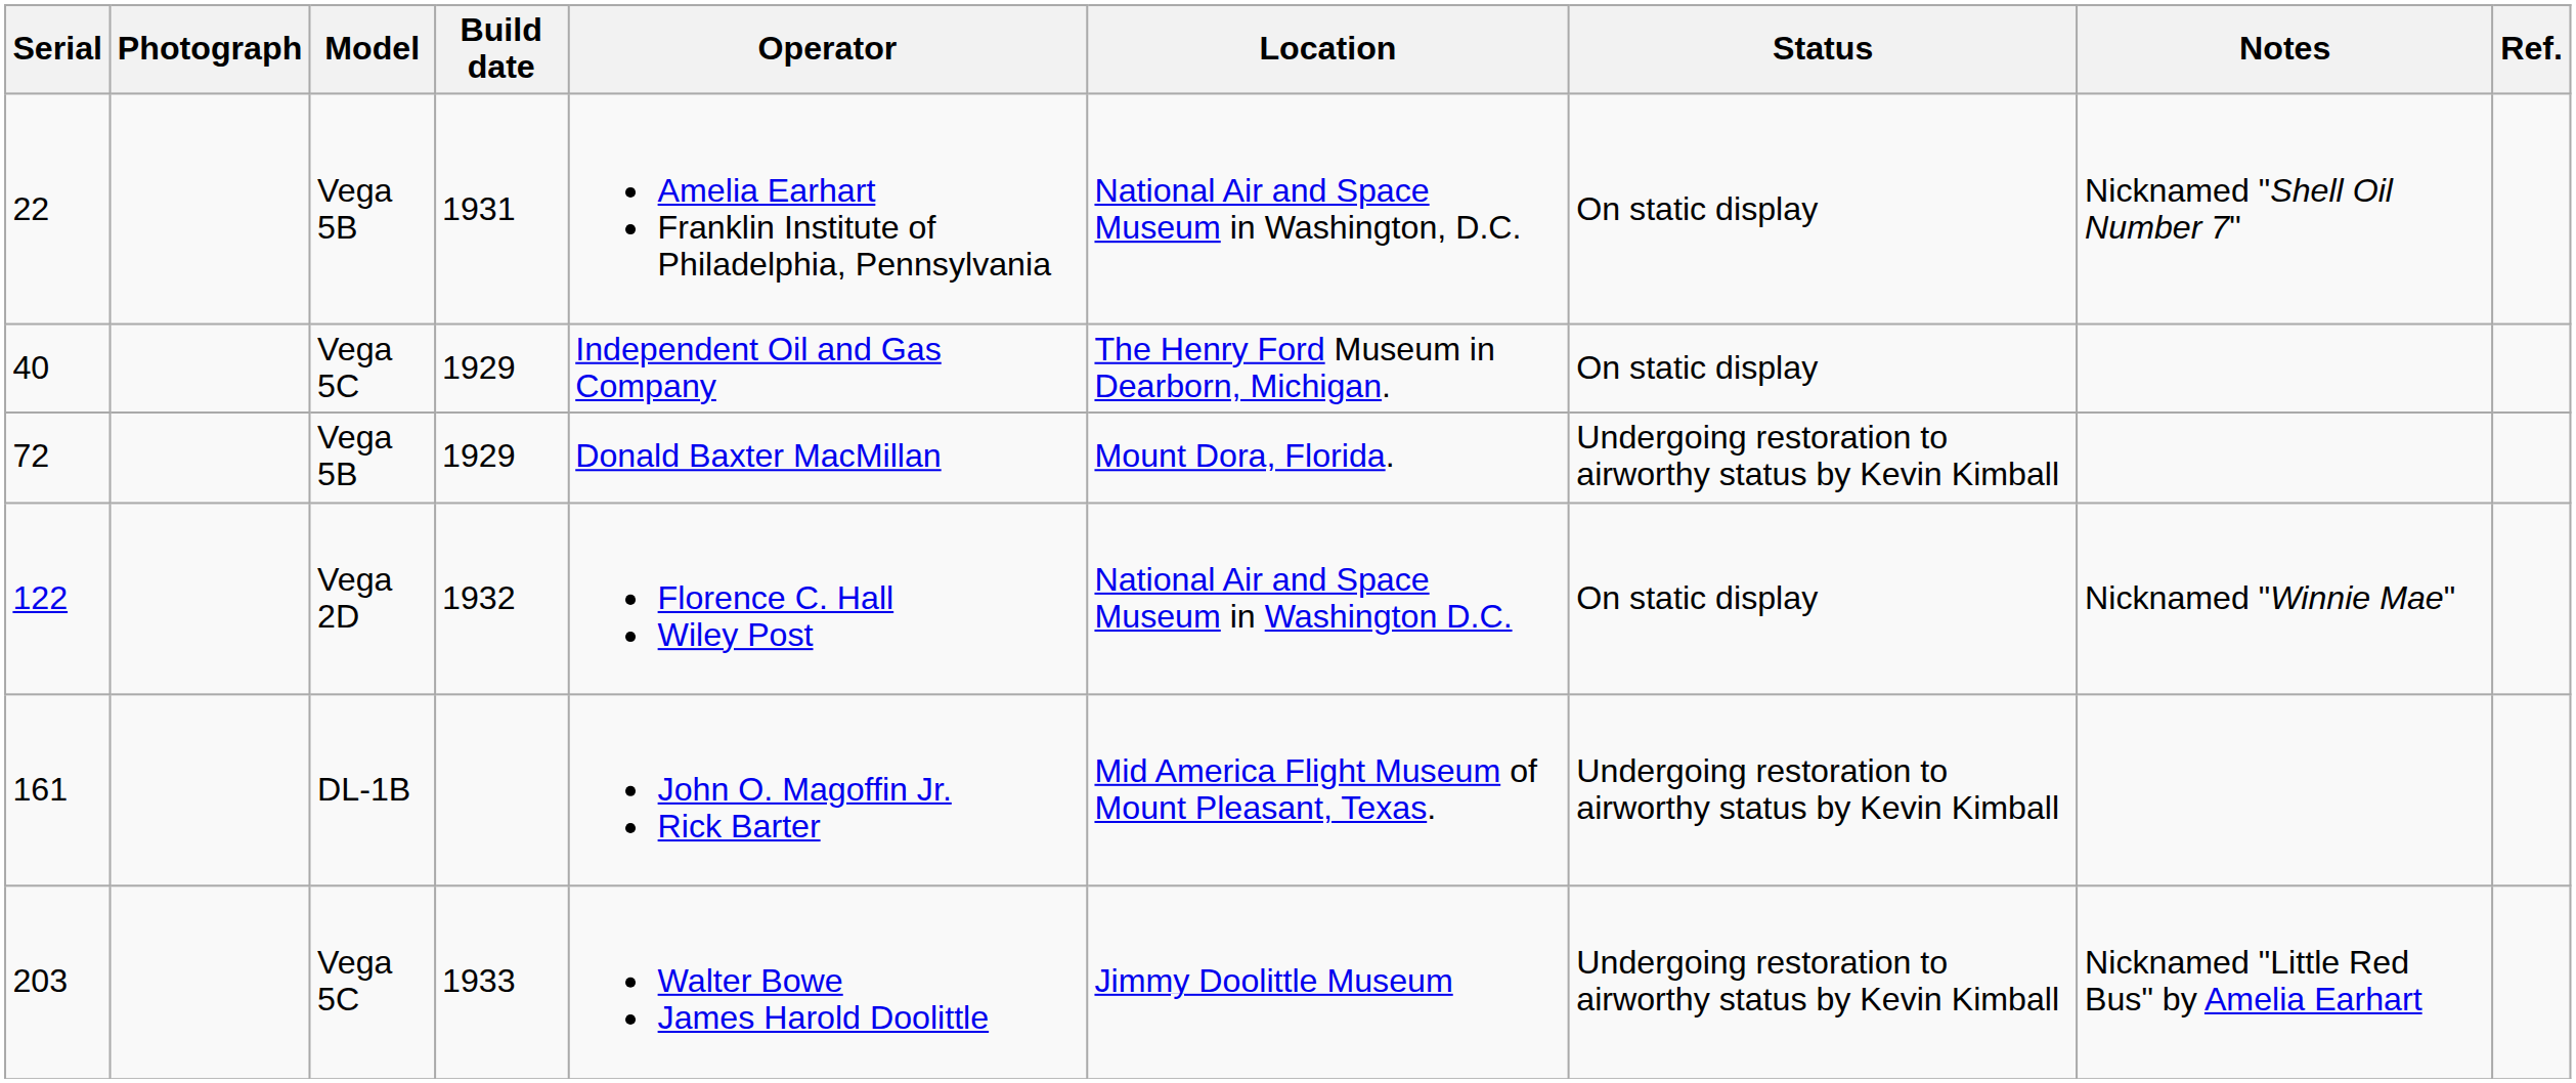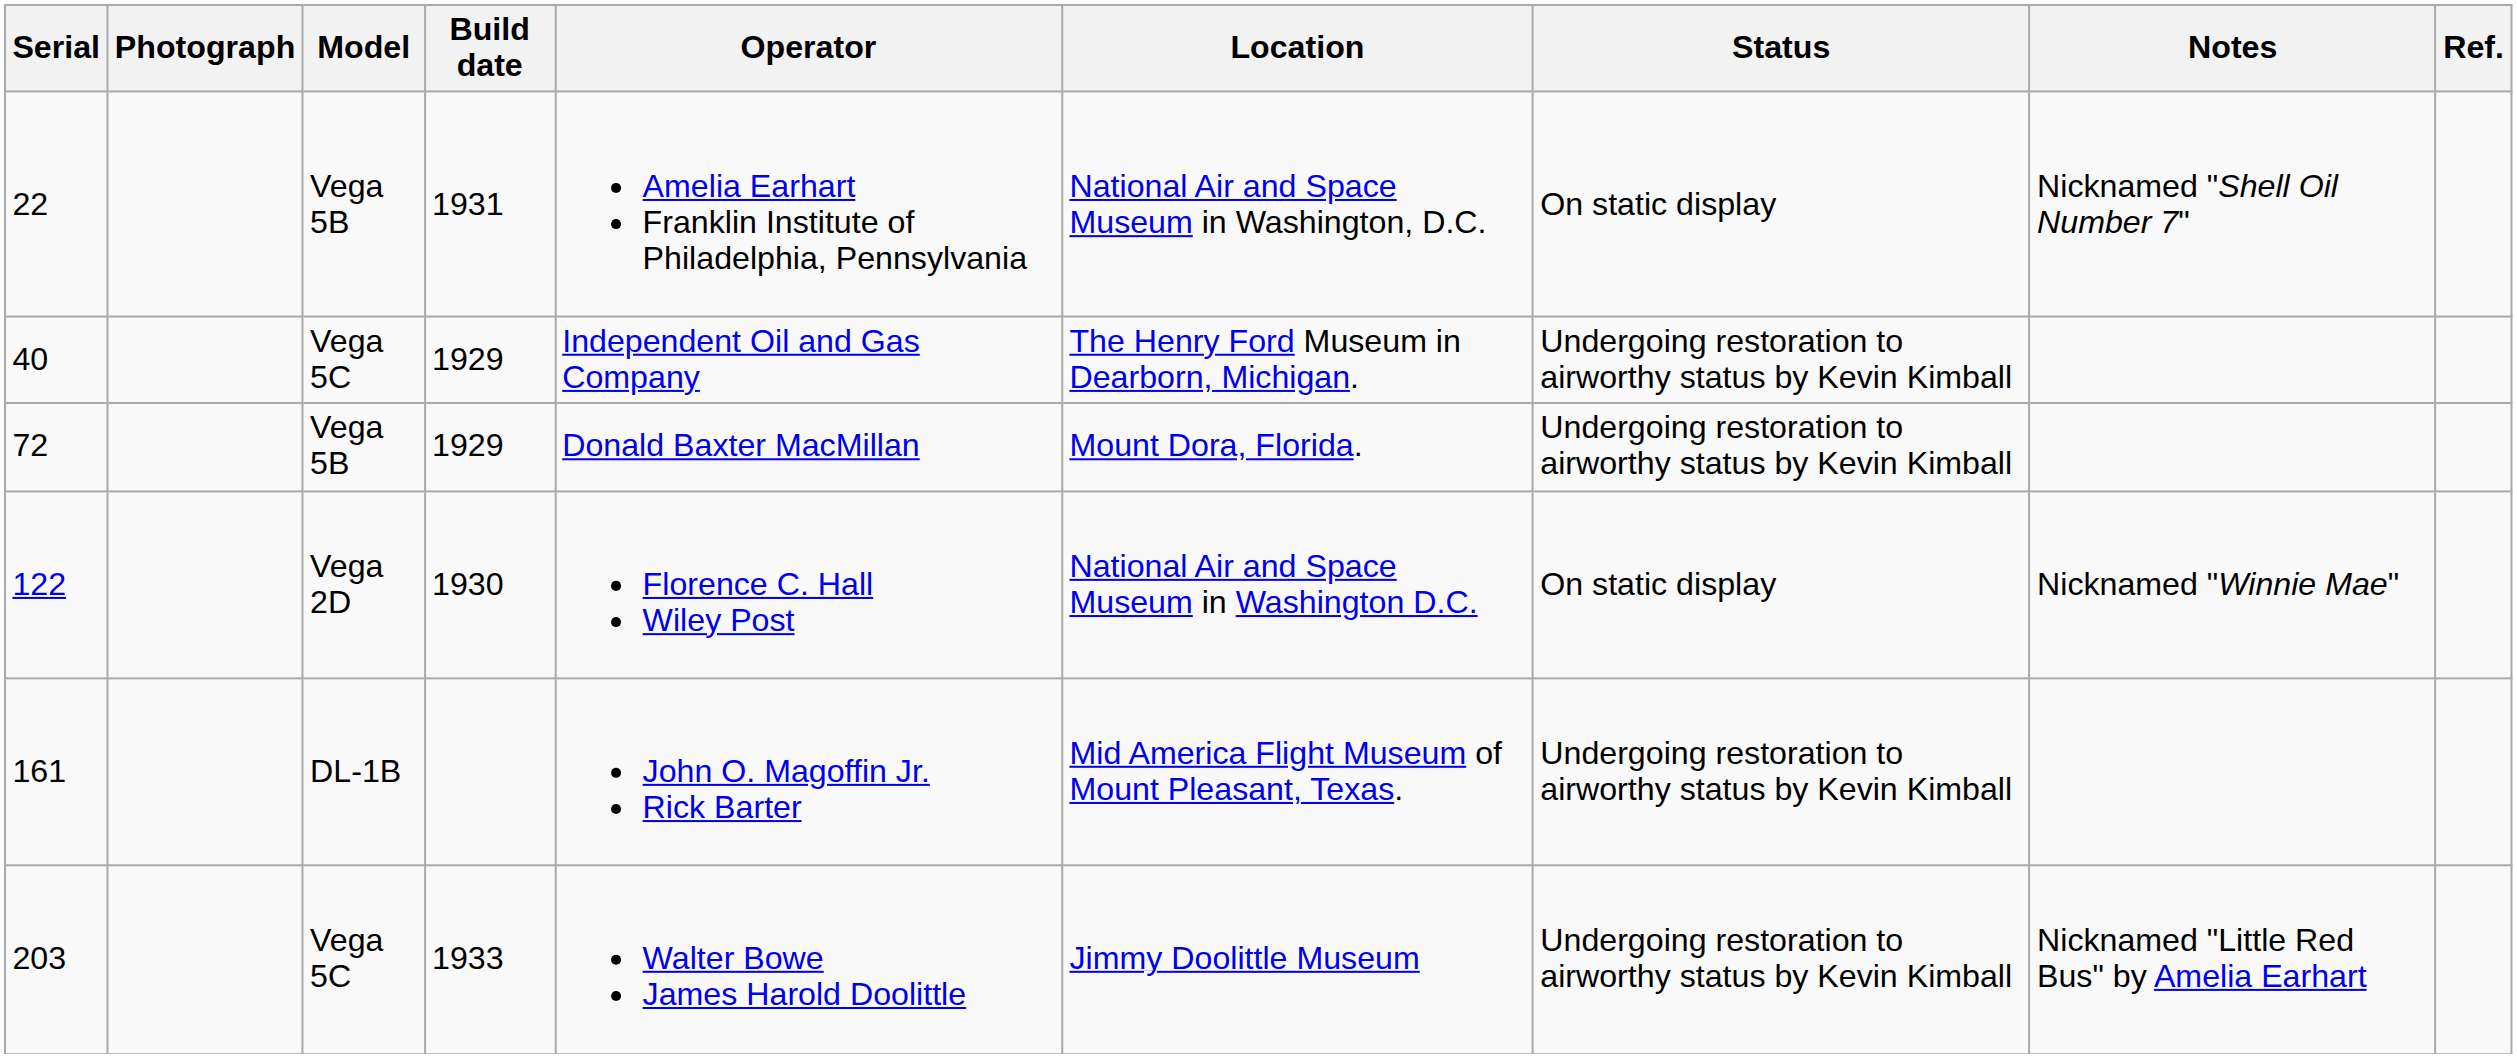 <table class="wikitable">
 <tr>
 <th>Serial</th>
 <th>Photograph</th>
 <th>Model</th>
 <th>Build date</th>
 <th>Operator</th>
 <th>Location</th>
 <th>Status</th>
 <th>Notes</th>
 <th>Ref.</th>
 </tr>
 <tr>
 <td>22</td>
 <td></td>
 <td>Vega 5B</td>
 <td>1931</td>
 <td><br><ul><li><a href='#'>Amelia Earhart</a></li><li>Franklin Institute of Philadelphia, Pennsylvania</li></ul></td>
 <td><a href='#'>National Air and Space Museum</a> in Washington, D.C.</td>
 <td>On static display</td>
 <td>Nicknamed "<em>Shell Oil Number 7</em>"</td>
 <td></td>
 </tr>
 <tr>
 <td>40</td>
 <td></td>
 <td>Vega 5C</td>
 <td>1929</td>
 <td><a href='#'>Independent Oil and Gas Company</a></td>
 <td><a href='#'>The Henry Ford</a> Museum in <a href='#'>Dearborn, Michigan</a>.</td>
-<td>On static display</td>
+<td>Undergoing restoration to airworthy status by Kevin Kimball</td>
 <td></td>
 <td></td>
 </tr>
 <tr>
 <td>72</td>
 <td></td>
 <td>Vega 5B</td>
 <td>1929</td>
 <td><a href='#'>Donald Baxter MacMillan</a></td>
 <td><a href='#'>Mount Dora, Florida</a>.</td>
 <td>Undergoing restoration to airworthy status by Kevin Kimball</td>
 <td></td>
 <td></td>
 </tr>
 <tr>
 <td><a href='#'>122</a></td>
 <td></td>
 <td>Vega 2D</td>
-<td>1932</td>
+<td>1930</td>
 <td><br><ul><li><a href='#'>Florence C. Hall</a></li><li><a href='#'>Wiley Post</a></li></ul></td>
 <td><a href='#'>National Air and Space Museum</a> in <a href='#'>Washington D.C.</a></td>
 <td>On static display</td>
 <td>Nicknamed "<em>Winnie Mae</em>"</td>
 <td></td>
 </tr>
 <tr>
 <td>161</td>
 <td></td>
 <td>DL-1B</td>
 <td></td>
 <td><br><ul><li><a href='#'>John O. Magoffin Jr.</a></li><li><a href='#'>Rick Barter</a></li></ul></td>
 <td><a href='#'>Mid America Flight Museum</a> of <a href='#'>Mount Pleasant, Texas</a>.</td>
 <td>Undergoing restoration to airworthy status by Kevin Kimball</td>
 <td></td>
 <td></td>
 </tr>
 <tr>
 <td>203</td>
 <td></td>
 <td>Vega 5C</td>
 <td>1933</td>
 <td><br><ul><li><a href='#'>Walter Bowe</a></li><li><a href='#'>James Harold Doolittle</a></li></ul></td>
 <td><a href='#'>Jimmy Doolittle Museum</a></td>
 <td>Undergoing restoration to airworthy status by Kevin Kimball</td>
 <td>Nicknamed "Little Red Bus" by <a href='#'>Amelia Earhart</a></td>
 <td></td>
 </tr>
 </table>
